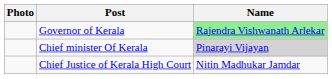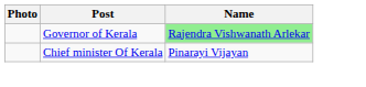 <table class="wikitable">
 <tr>
 <th>Photo</th>
 <th>Post</th>
 <th>Name</th>
 </tr>
 <tr>
 <td></td>
 <td><a href='#'>Governor of Kerala</a></td>
 <td style="background: lightgreen;"><a href='#'>Rajendra Vishwanath Arlekar</a></td>
 </tr>
 <tr>
 <td></td>
 <td><a href='#'>Chief minister Of Kerala</a></td>
-<td style="background: lightgrey;"><a href='#'>Pinarayi Vijayan</a></td>
-</tr>
-<tr>
-<td></td>
-<td><a href='#'>Chief Justice of Kerala High Court</a></td>
-<td><a href='#'>Nitin Madhukar Jamdar</a></td>
+<td><a href='#'>Pinarayi Vijayan</a></td>
 </tr>
 </table>
